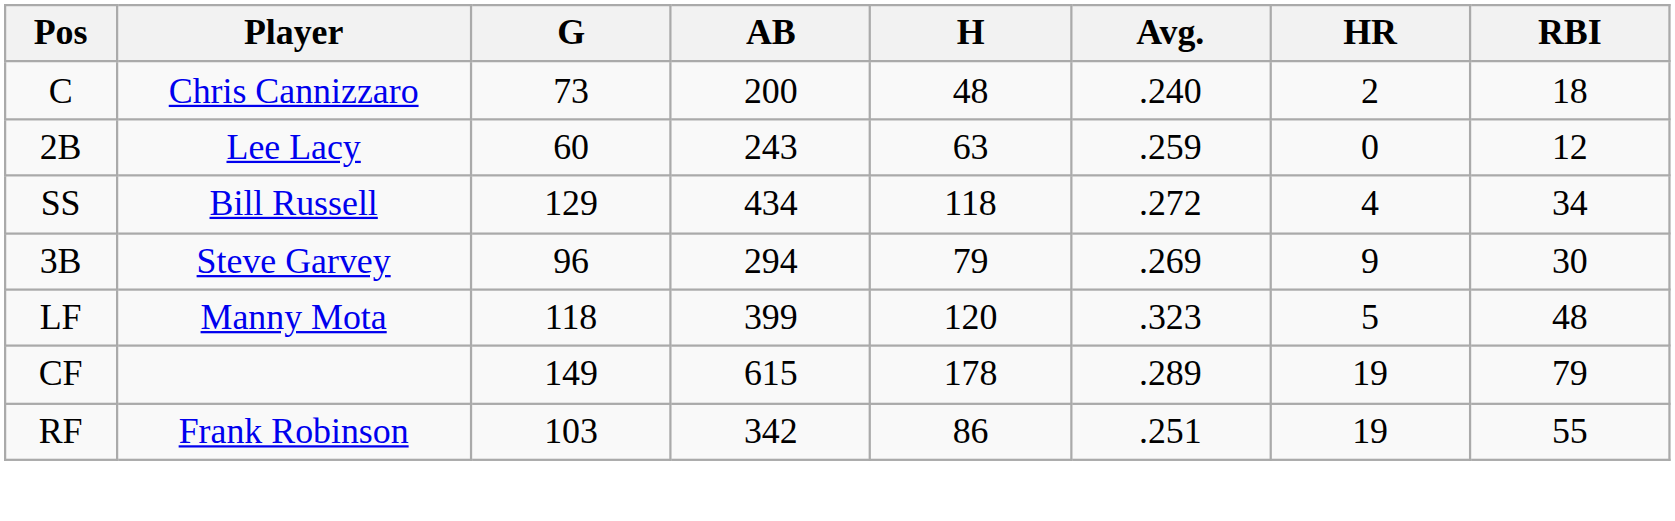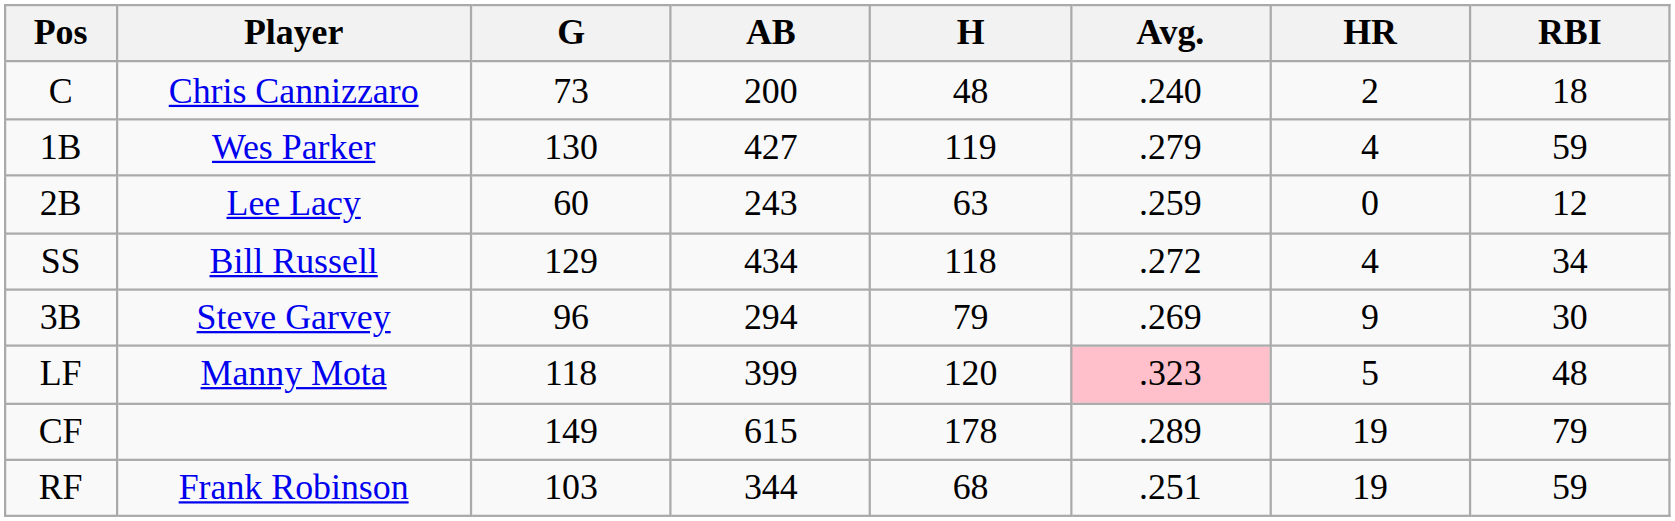 <table class="wikitable sortable">
 <tr>
 <th bgcolor="#DDDDFF" width="5%">Pos</th>
 <th bgcolor="#DDDDFF" width="16%">Player</th>
 <th bgcolor="#DDDDFF" width="9%">G</th>
 <th bgcolor="#DDDDFF" width="9%">AB</th>
 <th bgcolor="#DDDDFF" width="9%">H</th>
 <th bgcolor="#DDDDFF" width="9%">Avg.</th>
 <th bgcolor="#DDDDFF" width="9%">HR</th>
 <th bgcolor="#DDDDFF" width="9%">RBI</th>
 </tr>
 <tr align="center">
 <td>C</td>
 <td><a href='#'>Chris Cannizzaro</a></td>
 <td>73</td>
 <td>200</td>
 <td>48</td>
 <td>.240</td>
 <td>2</td>
 <td>18</td>
+</tr>
+<tr align=center>
+<td>1B</td>
+<td><a href='#'>Wes Parker</a></td>
+<td>130</td>
+<td>427</td>
+<td>119</td>
+<td>.279</td>
+<td>4</td>
+<td>59</td>
 </tr>
 <tr align=center>
 <td>2B</td>
 <td><a href='#'>Lee Lacy</a></td>
 <td>60</td>
 <td>243</td>
 <td>63</td>
 <td>.259</td>
 <td>0</td>
 <td>12</td>
 </tr>
 <tr align=center>
 <td>SS</td>
 <td><a href='#'>Bill Russell</a></td>
 <td>129</td>
 <td>434</td>
 <td>118</td>
 <td>.272</td>
 <td>4</td>
 <td>34</td>
 </tr>
 <tr align=center>
 <td>3B</td>
 <td><a href='#'>Steve Garvey</a></td>
 <td>96</td>
 <td>294</td>
 <td>79</td>
 <td>.269</td>
 <td>9</td>
 <td>30</td>
 </tr>
 <tr align=center>
 <td>LF</td>
 <td><a href='#'>Manny Mota</a></td>
 <td>118</td>
 <td>399</td>
 <td>120</td>
-<td>.323</td>
+<td style="background: pink;">.323</td>
 <td>5</td>
 <td>48</td>
 </tr>
 <tr align=center>
 <td>CF</td>
 <td></td>
 <td>149</td>
 <td>615</td>
 <td>178</td>
 <td>.289</td>
 <td>19</td>
 <td>79</td>
 </tr>
 <tr align=center>
 <td>RF</td>
 <td><a href='#'>Frank Robinson</a></td>
 <td>103</td>
-<td>342</td>
-<td>86</td>
+<td>344</td>
+<td>68</td>
 <td>.251</td>
 <td>19</td>
-<td>55</td>
+<td>59</td>
 </tr>
 </table>
